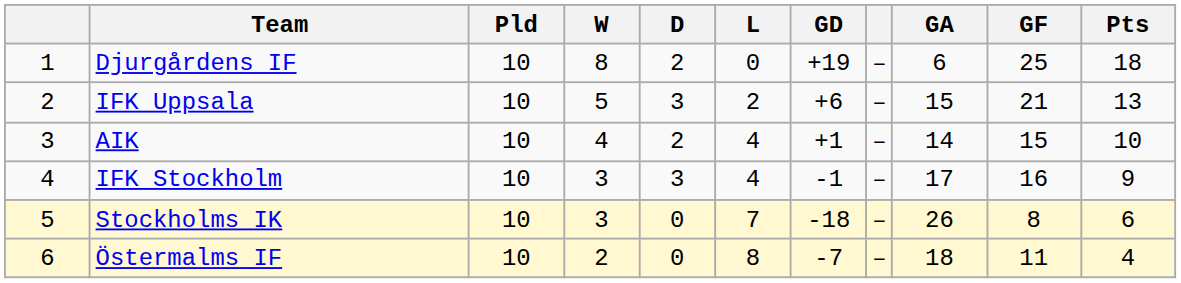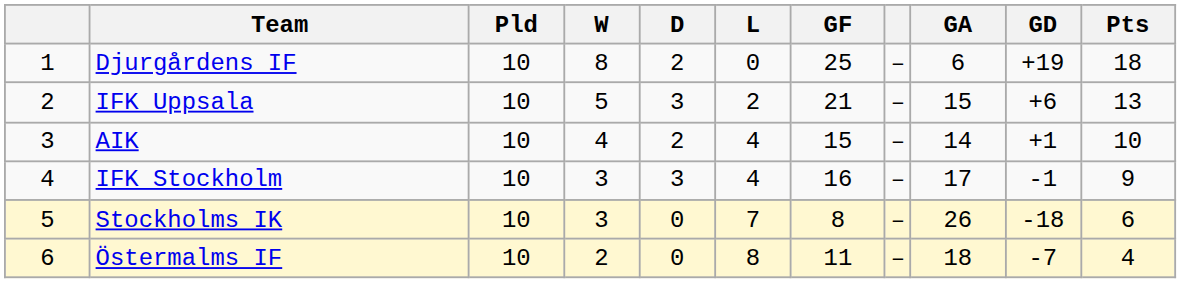 <table class="wikitable" style="text-align: center;">
 <tr>
 <th style="width: 40px;"></th>
 <th style="width: 200px;">Team</th>
 <th style="width: 45px;">Pld</th>
 <th style="width: 35px;">W</th>
 <th style="width: 35px;">D</th>
 <th style="width: 35px;">L</th>
-<th style="width: 35px;">GD</th>
+<th style="width: 45px;">GF</th>
 <th></th>
 <th style="width: 45px;">GA</th>
-<th style="width: 45px;">GF</th>
+<th style="width: 35px;">GD</th>
 <th style="width: 45px;">Pts</th>
 </tr>
 <tr>
 <td>1</td>
 <td style="text-align: left;"><a href='#'>Djurgårdens IF</a></td>
 <td>10</td>
 <td>8</td>
 <td>2</td>
 <td>0</td>
-<td>+19</td>
+<td>25</td>
 <td>–</td>
 <td>6</td>
-<td>25</td>
+<td>+19</td>
 <td>18</td>
 </tr>
 <tr>
 <td>2</td>
 <td style="text-align: left;"><a href='#'>IFK Uppsala</a></td>
 <td>10</td>
 <td>5</td>
 <td>3</td>
 <td>2</td>
-<td>+6</td>
+<td>21</td>
 <td>–</td>
 <td>15</td>
-<td>21</td>
+<td>+6</td>
 <td>13</td>
 </tr>
 <tr>
 <td>3</td>
 <td style="text-align: left;"><a href='#'>AIK</a></td>
 <td>10</td>
 <td>4</td>
 <td>2</td>
 <td>4</td>
-<td>+1</td>
+<td>15</td>
 <td>–</td>
 <td>14</td>
-<td>15</td>
+<td>+1</td>
 <td>10</td>
 </tr>
 <tr>
 <td>4</td>
 <td style="text-align: left;"><a href='#'>IFK Stockholm</a></td>
 <td>10</td>
 <td>3</td>
 <td>3</td>
 <td>4</td>
-<td>-1</td>
+<td>16</td>
 <td>–</td>
 <td>17</td>
-<td>16</td>
+<td>-1</td>
 <td>9</td>
 </tr>
 <tr style="background: #fff8d1">
 <td>5</td>
 <td style="text-align: left;"><a href='#'>Stockholms IK</a></td>
 <td>10</td>
 <td>3</td>
 <td>0</td>
 <td>7</td>
-<td>-18</td>
+<td>8</td>
 <td>–</td>
 <td>26</td>
-<td>8</td>
+<td>-18</td>
 <td>6</td>
 </tr>
 <tr style="background: #fff8d1">
 <td>6</td>
 <td style="text-align: left;"><a href='#'>Östermalms IF</a></td>
 <td>10</td>
 <td>2</td>
 <td>0</td>
 <td>8</td>
-<td>-7</td>
+<td>11</td>
 <td>–</td>
 <td>18</td>
-<td>11</td>
+<td>-7</td>
 <td>4</td>
 </tr>
 </table>
